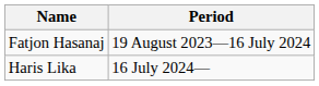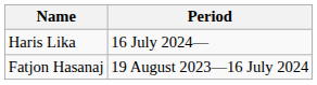 <table class="wikitable alternance">
 <tr>
 <th>Name</th>
 <th>Period</th>
 </tr>
 <tr>
+<td> Haris Lika</td>
+<td>16 July 2024—</td>
+</tr>
+<tr>
 <td> Fatjon Hasanaj</td>
 <td>19 August 2023—16 July 2024</td>
 </tr>
-<tr>
-<td> Haris Lika</td>
-<td>16 July 2024—</td>
-</tr>
 </table>
